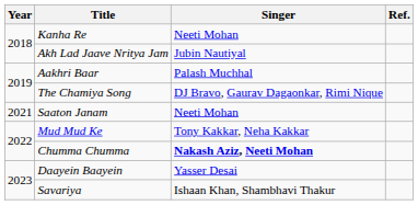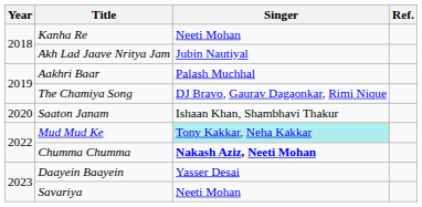 <table class="wikitable">
 <tr>
 <th>Year</th>
 <th>Title</th>
 <th>Singer</th>
 <th>Ref.</th>
 </tr>
 <tr>
 <td rowspan="2">2018</td>
 <td><em>Kanha Re</em></td>
 <td><a href='#'>Neeti Mohan</a></td>
 <td></td>
 </tr>
 <tr ->
 <td><em>Akh Lad Jaave Nritya Jam</em></td>
 <td><a href='#'>Jubin Nautiyal</a></td>
 <td></td>
 </tr>
 <tr>
 <td rowspan="2">2019</td>
 <td><em>Aakhri Baar</em></td>
 <td><a href='#'>Palash Muchhal</a></td>
 <td></td>
 </tr>
 <tr>
 <td><em>The Chamiya Song</em></td>
 <td><a href='#'>DJ Bravo</a>, <a href='#'>Gaurav Dagaonkar</a>, <a href='#'>Rimi Nique</a></td>
 <td></td>
 </tr>
 <tr>
-<td>2021</td>
+<td>2020</td>
 <td><em>Saaton Janam</em></td>
-<td><a href='#'>Neeti Mohan</a></td>
+<td>Ishaan Khan, Shambhavi Thakur</td>
 <td></td>
 </tr>
 <tr>
 <td rowspan="2">2022</td>
 <td><em><a href='#'>Mud Mud Ke</a></em></td>
-<td><a href='#'>Tony Kakkar</a>, <a href='#'>Neha Kakkar</a></td>
+<td style="background: paleturquoise;"><a href='#'>Tony Kakkar</a>, <a href='#'>Neha Kakkar</a></td>
 <td></td>
 </tr>
 <tr>
 <td><em>Chumma Chumma</em></td>
 <td><strong><a href='#'>Nakash Aziz</a>, <a href='#'>Neeti Mohan</a></strong></td>
 <td></td>
 </tr>
 <tr>
 <td rowspan="2">2023</td>
 <td><em>Daayein Baayein</em></td>
 <td><a href='#'>Yasser Desai</a></td>
 <td></td>
 </tr>
 <tr>
 <td><em>Savariya</em></td>
-<td>Ishaan Khan, Shambhavi Thakur</td>
+<td><a href='#'>Neeti Mohan</a></td>
 <td></td>
 </tr>
 </table>
